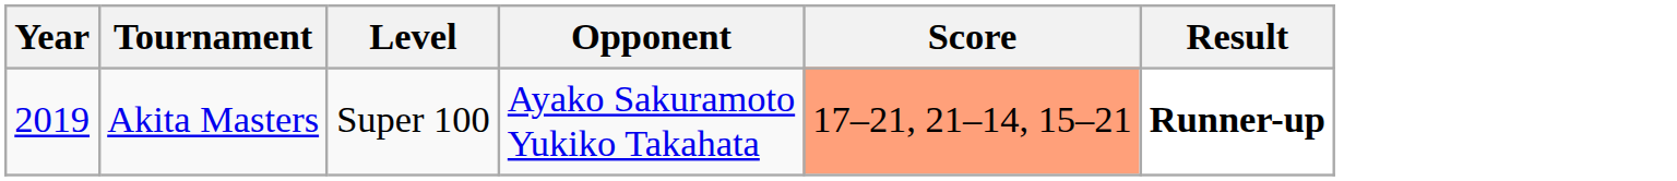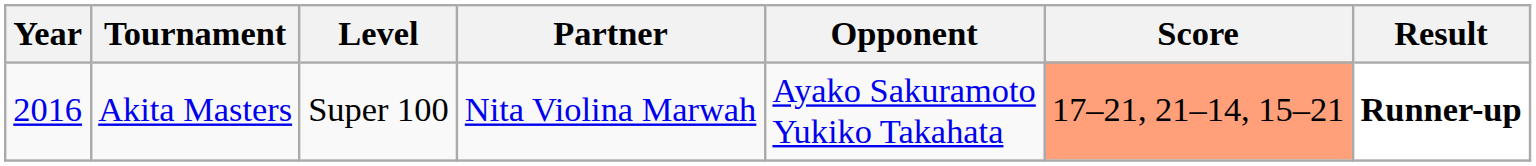 <table class="sortable wikitable" style="font-size: 90%;">
 <tr>
 <th>Year</th>
 <th>Tournament</th>
 <th>Level</th>
+<th>Partner</th>
 <th>Opponent</th>
 <th>Score</th>
 <th>Result</th>
 </tr>
 <tr>
-<td align="center"><a href='#'>2019</a></td>
+<td align="center"><a href='#'>2016</a></td>
 <td align="left"><a href='#'>Akita Masters</a></td>
 <td align="left">Super 100</td>
+<td align="left"> <a href='#'>Nita Violina Marwah</a></td>
 <td align="left"> <a href='#'>Ayako Sakuramoto</a><br> <a href='#'>Yukiko Takahata</a></td>
 <td align="left" style="background: lightsalmon;">17–21, 21–14, 15–21</td>
 <td style="text-align:left; background:white"> <strong>Runner-up</strong></td>
 </tr>
 </table>
